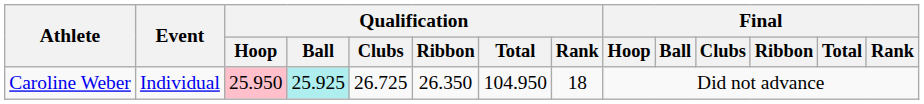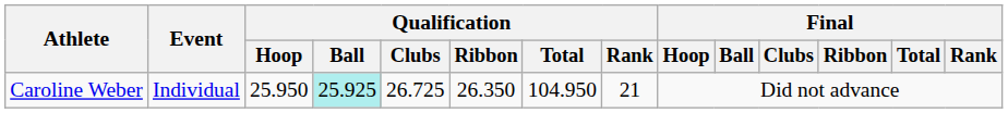 <table class=wikitable style="font-size:90%">
 <tr>
 <th rowspan="2">Athlete</th>
 <th rowspan="2">Event</th>
 <th colspan=6>Qualification</th>
 <th colspan=6>Final</th>
 </tr>
 <tr style="font-size:95%">
 <th>Hoop</th>
 <th>Ball</th>
 <th>Clubs</th>
 <th>Ribbon</th>
 <th>Total</th>
 <th>Rank</th>
 <th>Hoop</th>
 <th>Ball</th>
 <th>Clubs</th>
 <th>Ribbon</th>
 <th>Total</th>
 <th>Rank</th>
 </tr>
 <tr align=center>
 <td align=left><a href='#'>Caroline Weber</a></td>
 <td align=left><a href='#'>Individual</a></td>
-<td style="background: pink;">25.950</td>
+<td>25.950</td>
 <td style="background: paleturquoise;">25.925</td>
 <td>26.725</td>
 <td>26.350</td>
 <td>104.950</td>
-<td>18</td>
+<td>21</td>
 <td colspan=6>Did not advance</td>
 </tr>
 </table>
